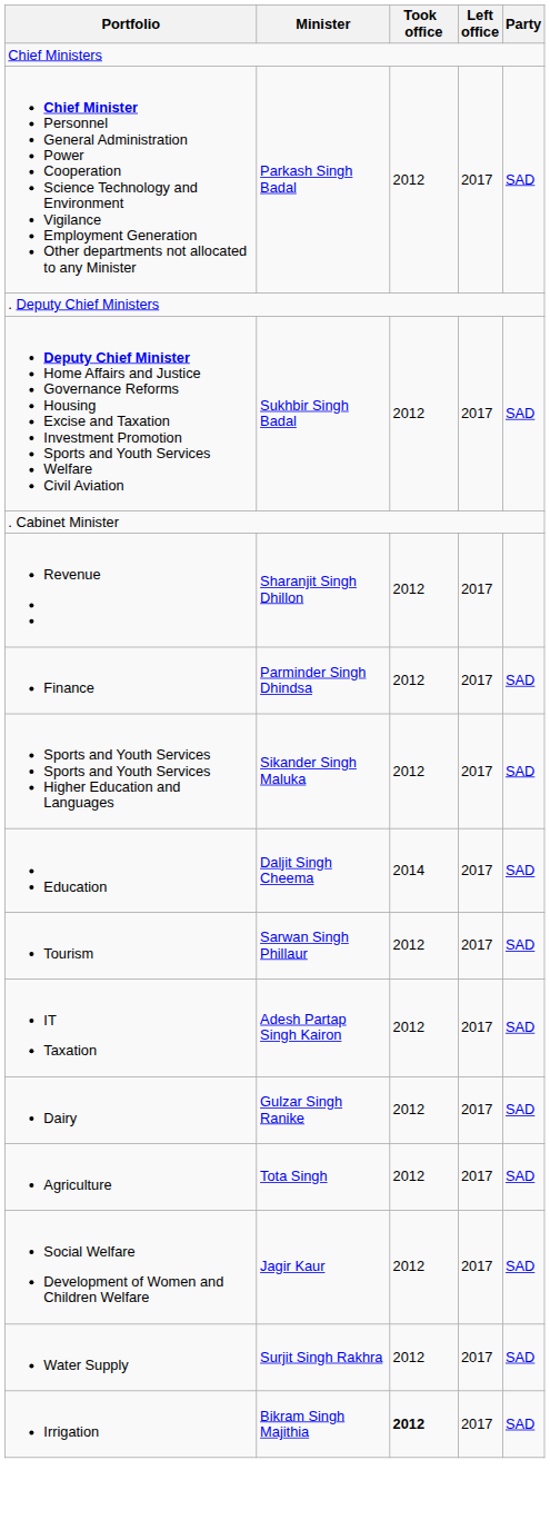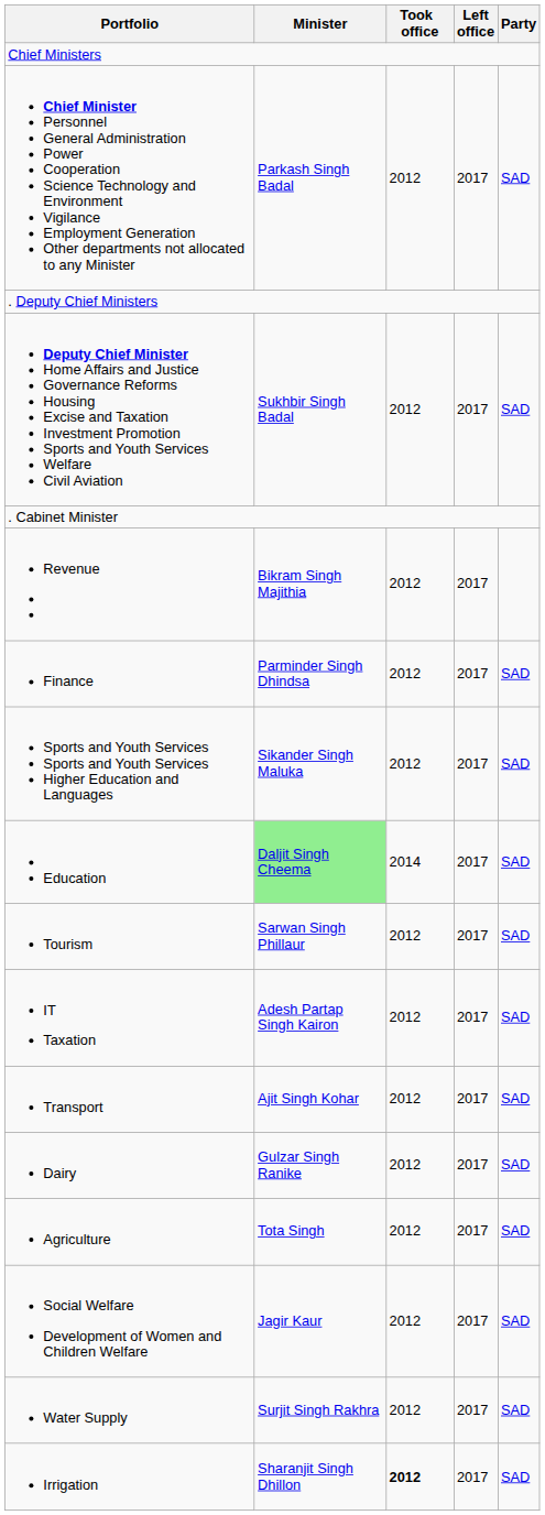 <table class="wikitable">
 <tr>
 <th>Portfolio</th>
 <th>Minister</th>
 <th>Took office</th>
 <th>Left<br>office</th>
 <th>Party</th>
 </tr>
 <tr>
 <td colspan="5"><a href='#'>Chief Ministers</a></td>
 </tr>
 <tr>
 <td rowspan="1"><br><ul><li><a href='#'><strong>Chief Minister</strong></a></li><li>Personnel</li><li>General Administration</li><li>Power</li><li>Cooperation</li><li>Science Technology and Environment</li><li>Vigilance</li><li>Employment Generation</li><li>Other departments not allocated to any Minister</li></ul></td>
 <td><a href='#'>Parkash Singh Badal</a></td>
 <td>2012</td>
 <td>2017</td>
 <td><a href='#'>SAD</a></td>
 </tr>
 <tr>
 <td colspan="5">.                             <a href='#'>Deputy Chief Ministers</a></td>
 </tr>
 <tr>
 <td rowspan="1"><br><ul><li><a href='#'><strong>Deputy Chief Minister</strong></a></li><li>Home Affairs and Justice</li><li>Governance Reforms</li><li>Housing</li><li>Excise and Taxation</li><li>Investment Promotion</li><li>Sports and Youth Services</li><li>Welfare</li><li>Civil Aviation</li></ul></td>
 <td><a href='#'>Sukhbir Singh Badal</a></td>
 <td>2012</td>
 <td>2017</td>
 <td><a href='#'>SAD</a></td>
 </tr>
 <tr>
 <td colspan="5">.                                   Cabinet Minister</td>
 </tr>
 <tr>
 <td><br><ul><li>Revenue</li></ul><ul><li></li><li></li></ul></td>
-<td><a href='#'>Sharanjit Singh Dhillon</a></td>
+<td><a href='#'>Bikram Singh Majithia</a></td>
 <td>2012</td>
 <td>2017</td>
 <td></td>
 </tr>
 <tr>
 <td rowspan="1"><br><ul><li>Finance</li></ul></td>
 <td><a href='#'>Parminder Singh Dhindsa</a></td>
 <td>2012</td>
 <td>2017</td>
 <td><a href='#'>SAD</a></td>
 </tr>
 <tr>
 <td rowspan="1"><br><ul><li>Sports and Youth Services</li><li>Sports and Youth Services</li><li>Higher Education and Languages</li></ul></td>
 <td><a href='#'>Sikander Singh Maluka</a></td>
 <td>2012</td>
 <td>2017</td>
 <td><a href='#'>SAD</a></td>
 </tr>
 <tr>
 <td><br><ul><li></li><li>Education</li></ul></td>
-<td><a href='#'>Daljit Singh Cheema</a></td>
+<td style="background: lightgreen;"><a href='#'>Daljit Singh Cheema</a></td>
 <td>2014</td>
 <td>2017</td>
 <td><a href='#'>SAD</a></td>
 </tr>
 <tr>
 <td><br><ul><li>Tourism</li></ul></td>
 <td><a href='#'>Sarwan Singh Phillaur</a></td>
 <td>2012</td>
 <td>2017</td>
 <td><a href='#'>SAD</a></td>
 </tr>
 <tr>
 <td><br><ul><li>IT</li></ul><ul><li>Taxation</li></ul></td>
 <td><a href='#'>Adesh Partap Singh Kairon</a></td>
+<td>2012</td>
+<td>2017</td>
+<td><a href='#'>SAD</a></td>
+</tr>
+<tr>
+<td><br><ul><li>Transport</li></ul></td>
+<td><a href='#'>Ajit Singh Kohar</a></td>
 <td>2012</td>
 <td>2017</td>
 <td><a href='#'>SAD</a></td>
 </tr>
 <tr>
 <td><br><ul><li>Dairy</li></ul></td>
 <td><a href='#'>Gulzar Singh Ranike</a></td>
 <td>2012</td>
 <td>2017</td>
 <td><a href='#'>SAD</a></td>
 </tr>
 <tr>
 <td><br><ul><li>Agriculture</li></ul></td>
 <td><a href='#'>Tota Singh</a></td>
 <td>2012</td>
 <td>2017</td>
 <td><a href='#'>SAD</a></td>
 </tr>
 <tr>
 <td><br><ul><li>Social Welfare</li></ul><ul><li>Development of Women and Children Welfare</li></ul></td>
 <td><a href='#'>Jagir Kaur</a></td>
 <td>2012</td>
 <td>2017</td>
 <td><a href='#'>SAD</a></td>
 </tr>
 <tr>
 <td><br><ul><li>Water Supply</li></ul></td>
 <td><a href='#'>Surjit Singh Rakhra</a></td>
 <td>2012</td>
 <td>2017</td>
 <td><a href='#'>SAD</a></td>
 </tr>
 <tr>
 <td><br><ul><li>Irrigation</li></ul></td>
-<td><a href='#'>Bikram Singh Majithia</a></td>
+<td><a href='#'>Sharanjit Singh Dhillon</a></td>
 <td><strong>2012</strong></td>
 <td>2017</td>
 <td><a href='#'>SAD</a></td>
 </tr>
 </table>
